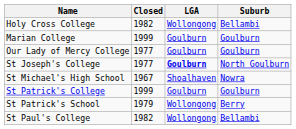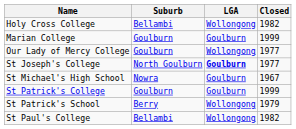 <table class="wikitable sortable">
 <tr>
 <th>Name</th>
+<th>Suburb</th>
+<th>LGA</th>
 <th>Closed</th>
-<th>LGA</th>
-<th>Suburb</th>
 </tr>
 <tr>
 <td>Holy Cross College</td>
+<td><a href='#'>Bellambi</a></td>
+<td><a href='#'>Wollongong</a></td>
 <td>1982</td>
-<td><a href='#'>Wollongong</a></td>
-<td><a href='#'>Bellambi</a></td>
 </tr>
 <tr>
 <td>Marian College</td>
-<td>1999</td>
 <td><a href='#'>Goulburn</a></td>
 <td><a href='#'>Goulburn</a></td>
+<td>1999</td>
 </tr>
 <tr>
 <td>Our Lady of Mercy College</td>
+<td><a href='#'>Goulburn</a></td>
+<td><a href='#'>Wollongong</a></td>
 <td>1977</td>
-<td><a href='#'>Goulburn</a></td>
-<td><a href='#'>Goulburn</a></td>
 </tr>
 <tr>
 <td>St Joseph's College</td>
+<td><a href='#'>North Goulburn</a></td>
+<td><strong><a href='#'>Goulburn</a></strong></td>
 <td>1977</td>
-<td><strong><a href='#'>Goulburn</a></strong></td>
-<td><a href='#'>North Goulburn</a></td>
 </tr>
 <tr>
 <td>St Michael's High School</td>
+<td><a href='#'>Nowra</a></td>
+<td><a href='#'>Goulburn</a></td>
 <td>1967</td>
-<td><a href='#'>Shoalhaven</a></td>
-<td><a href='#'>Nowra</a></td>
 </tr>
 <tr>
 <td><a href='#'>St Patrick's College</a></td>
-<td>1999</td>
 <td><a href='#'>Goulburn</a></td>
 <td><a href='#'>Goulburn</a></td>
+<td>1999</td>
 </tr>
 <tr>
 <td>St Patrick's School</td>
+<td><a href='#'>Berry</a></td>
+<td><a href='#'>Wollongong</a></td>
 <td>1979</td>
-<td><a href='#'>Wollongong</a></td>
-<td><a href='#'>Berry</a></td>
 </tr>
 <tr>
 <td>St Paul's College</td>
+<td><a href='#'>Bellambi</a></td>
+<td><a href='#'>Wollongong</a></td>
 <td>1982</td>
-<td><a href='#'>Wollongong</a></td>
-<td><a href='#'>Bellambi</a></td>
 </tr>
 </table>
